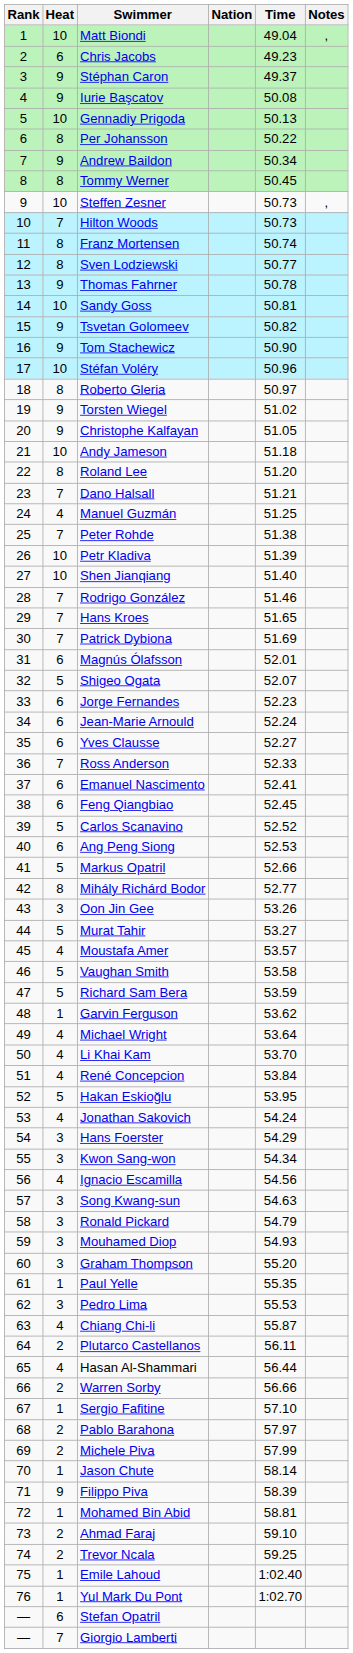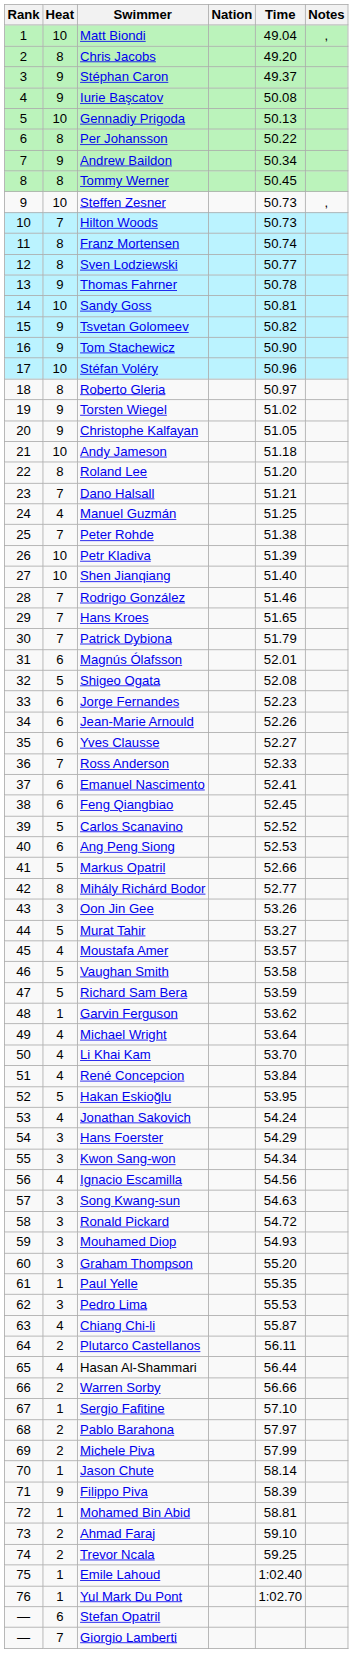 <table class="wikitable sortable" style="text-align:center">
 <tr>
 <th>Rank</th>
 <th>Heat</th>
 <th>Swimmer</th>
 <th>Nation</th>
 <th>Time</th>
 <th>Notes</th>
 </tr>
 <tr bgcolor=#bbf3bb>
 <td>1</td>
 <td>10</td>
 <td align=left><a href='#'>Matt Biondi</a></td>
 <td align=left></td>
 <td>49.04</td>
 <td>, </td>
 </tr>
 <tr bgcolor=#bbf3bb>
 <td>2</td>
-<td>6</td>
+<td>8</td>
 <td align=left><a href='#'>Chris Jacobs</a></td>
 <td align=left></td>
-<td>49.23</td>
+<td>49.20</td>
 <td></td>
 </tr>
 <tr bgcolor=#bbf3bb>
 <td>3</td>
 <td>9</td>
 <td align=left><a href='#'>Stéphan Caron</a></td>
 <td align=left></td>
 <td>49.37</td>
 <td></td>
 </tr>
 <tr bgcolor=#bbf3bb>
 <td>4</td>
 <td>9</td>
 <td align=left><a href='#'>Iurie Başcatov</a></td>
 <td align=left></td>
 <td>50.08</td>
 <td></td>
 </tr>
 <tr bgcolor=#bbf3bb>
 <td>5</td>
 <td>10</td>
 <td align=left><a href='#'>Gennadiy Prigoda</a></td>
 <td align=left></td>
 <td>50.13</td>
 <td></td>
 </tr>
 <tr bgcolor=#bbf3bb>
 <td>6</td>
 <td>8</td>
 <td align=left><a href='#'>Per Johansson</a></td>
 <td align=left></td>
 <td>50.22</td>
 <td></td>
 </tr>
 <tr bgcolor=#bbf3bb>
 <td>7</td>
 <td>9</td>
 <td align=left><a href='#'>Andrew Baildon</a></td>
 <td align=left></td>
 <td>50.34</td>
 <td></td>
 </tr>
 <tr bgcolor=#bbf3bb>
 <td>8</td>
 <td>8</td>
 <td align=left><a href='#'>Tommy Werner</a></td>
 <td align=left></td>
 <td>50.45</td>
 <td></td>
 </tr>
 <tr>
 <td>9</td>
 <td>10</td>
 <td align=left><a href='#'>Steffen Zesner</a></td>
 <td align=left></td>
 <td>50.73</td>
 <td>, </td>
 </tr>
 <tr bgcolor=bbf3ff>
 <td>10</td>
 <td>7</td>
 <td align=left><a href='#'>Hilton Woods</a></td>
 <td align=left></td>
 <td>50.73</td>
 <td></td>
 </tr>
 <tr bgcolor=bbf3ff>
 <td>11</td>
 <td>8</td>
 <td align=left><a href='#'>Franz Mortensen</a></td>
 <td align=left></td>
 <td>50.74</td>
 <td></td>
 </tr>
 <tr bgcolor=bbf3ff>
 <td>12</td>
 <td>8</td>
 <td align=left><a href='#'>Sven Lodziewski</a></td>
 <td align=left></td>
 <td>50.77</td>
 <td></td>
 </tr>
 <tr bgcolor=bbf3ff>
 <td>13</td>
 <td>9</td>
 <td align=left><a href='#'>Thomas Fahrner</a></td>
 <td align=left></td>
 <td>50.78</td>
 <td></td>
 </tr>
 <tr bgcolor=bbf3ff>
 <td>14</td>
 <td>10</td>
 <td align=left><a href='#'>Sandy Goss</a></td>
 <td align=left></td>
 <td>50.81</td>
 <td></td>
 </tr>
 <tr bgcolor=bbf3ff>
 <td>15</td>
 <td>9</td>
 <td align=left><a href='#'>Tsvetan Golomeev</a></td>
 <td align=left></td>
 <td>50.82</td>
 <td></td>
 </tr>
 <tr bgcolor=bbf3ff>
 <td>16</td>
 <td>9</td>
 <td align=left><a href='#'>Tom Stachewicz</a></td>
 <td align=left></td>
 <td>50.90</td>
 <td></td>
 </tr>
 <tr bgcolor=bbf3ff>
 <td>17</td>
 <td>10</td>
 <td align=left><a href='#'>Stéfan Voléry</a></td>
 <td align=left></td>
 <td>50.96</td>
 <td></td>
 </tr>
 <tr>
 <td>18</td>
 <td>8</td>
 <td align=left><a href='#'>Roberto Gleria</a></td>
 <td align=left></td>
 <td>50.97</td>
 <td></td>
 </tr>
 <tr>
 <td>19</td>
 <td>9</td>
 <td align=left><a href='#'>Torsten Wiegel</a></td>
 <td align=left></td>
 <td>51.02</td>
 <td></td>
 </tr>
 <tr>
 <td>20</td>
 <td>9</td>
 <td align=left><a href='#'>Christophe Kalfayan</a></td>
 <td align=left></td>
 <td>51.05</td>
 <td></td>
 </tr>
 <tr>
 <td>21</td>
 <td>10</td>
 <td align=left><a href='#'>Andy Jameson</a></td>
 <td align=left></td>
 <td>51.18</td>
 <td></td>
 </tr>
 <tr>
 <td>22</td>
 <td>8</td>
 <td align=left><a href='#'>Roland Lee</a></td>
 <td align=left></td>
 <td>51.20</td>
 <td></td>
 </tr>
 <tr>
 <td>23</td>
 <td>7</td>
 <td align=left><a href='#'>Dano Halsall</a></td>
 <td align=left></td>
 <td>51.21</td>
 <td></td>
 </tr>
 <tr>
 <td>24</td>
 <td>4</td>
 <td align=left><a href='#'>Manuel Guzmán</a></td>
 <td align=left></td>
 <td>51.25</td>
 <td></td>
 </tr>
 <tr>
 <td>25</td>
 <td>7</td>
 <td align=left><a href='#'>Peter Rohde</a></td>
 <td align=left></td>
 <td>51.38</td>
 <td></td>
 </tr>
 <tr>
 <td>26</td>
 <td>10</td>
 <td align=left><a href='#'>Petr Kladiva</a></td>
 <td align=left></td>
 <td>51.39</td>
 <td></td>
 </tr>
 <tr>
 <td>27</td>
 <td>10</td>
 <td align=left><a href='#'>Shen Jianqiang</a></td>
 <td align=left></td>
 <td>51.40</td>
 <td></td>
 </tr>
 <tr>
 <td>28</td>
 <td>7</td>
 <td align=left><a href='#'>Rodrigo González</a></td>
 <td align=left></td>
 <td>51.46</td>
 <td></td>
 </tr>
 <tr>
 <td>29</td>
 <td>7</td>
 <td align=left><a href='#'>Hans Kroes</a></td>
 <td align=left></td>
 <td>51.65</td>
 <td></td>
 </tr>
 <tr>
 <td>30</td>
 <td>7</td>
 <td align=left><a href='#'>Patrick Dybiona</a></td>
 <td align=left></td>
-<td>51.69</td>
+<td>51.79</td>
 <td></td>
 </tr>
 <tr>
 <td>31</td>
 <td>6</td>
 <td align=left><a href='#'>Magnús Ólafsson</a></td>
 <td align=left></td>
 <td>52.01</td>
 <td></td>
 </tr>
 <tr>
 <td>32</td>
 <td>5</td>
 <td align=left><a href='#'>Shigeo Ogata</a></td>
 <td align=left></td>
-<td>52.07</td>
+<td>52.08</td>
 <td></td>
 </tr>
 <tr>
 <td>33</td>
 <td>6</td>
 <td align=left><a href='#'>Jorge Fernandes</a></td>
 <td align=left></td>
 <td>52.23</td>
 <td></td>
 </tr>
 <tr>
 <td>34</td>
 <td>6</td>
 <td align=left><a href='#'>Jean-Marie Arnould</a></td>
 <td align=left></td>
-<td>52.24</td>
+<td>52.26</td>
 <td></td>
 </tr>
 <tr>
 <td>35</td>
 <td>6</td>
 <td align=left><a href='#'>Yves Clausse</a></td>
 <td align=left></td>
 <td>52.27</td>
 <td></td>
 </tr>
 <tr>
 <td>36</td>
 <td>7</td>
 <td align=left><a href='#'>Ross Anderson</a></td>
 <td align=left></td>
 <td>52.33</td>
 <td></td>
 </tr>
 <tr>
 <td>37</td>
 <td>6</td>
 <td align=left><a href='#'>Emanuel Nascimento</a></td>
 <td align=left></td>
 <td>52.41</td>
 <td></td>
 </tr>
 <tr>
 <td>38</td>
 <td>6</td>
 <td align=left><a href='#'>Feng Qiangbiao</a></td>
 <td align=left></td>
 <td>52.45</td>
 <td></td>
 </tr>
 <tr>
 <td>39</td>
 <td>5</td>
 <td align=left><a href='#'>Carlos Scanavino</a></td>
 <td align=left></td>
 <td>52.52</td>
 <td></td>
 </tr>
 <tr>
 <td>40</td>
 <td>6</td>
 <td align=left><a href='#'>Ang Peng Siong</a></td>
 <td align=left></td>
 <td>52.53</td>
 <td></td>
 </tr>
 <tr>
 <td>41</td>
 <td>5</td>
 <td align=left><a href='#'>Markus Opatril</a></td>
 <td align=left></td>
 <td>52.66</td>
 <td></td>
 </tr>
 <tr>
 <td>42</td>
 <td>8</td>
 <td align=left><a href='#'>Mihály Richárd Bodor</a></td>
 <td align=left></td>
 <td>52.77</td>
 <td></td>
 </tr>
 <tr>
 <td>43</td>
 <td>3</td>
 <td align=left><a href='#'>Oon Jin Gee</a></td>
 <td align=left></td>
 <td>53.26</td>
 <td></td>
 </tr>
 <tr>
 <td>44</td>
 <td>5</td>
 <td align=left><a href='#'>Murat Tahir</a></td>
 <td align=left></td>
 <td>53.27</td>
 <td></td>
 </tr>
 <tr>
 <td>45</td>
 <td>4</td>
 <td align=left><a href='#'>Moustafa Amer</a></td>
 <td align=left></td>
 <td>53.57</td>
 <td></td>
 </tr>
 <tr>
 <td>46</td>
 <td>5</td>
 <td align=left><a href='#'>Vaughan Smith</a></td>
 <td align=left></td>
 <td>53.58</td>
 <td></td>
 </tr>
 <tr>
 <td>47</td>
 <td>5</td>
 <td align=left><a href='#'>Richard Sam Bera</a></td>
 <td align=left></td>
 <td>53.59</td>
 <td></td>
 </tr>
 <tr>
 <td>48</td>
 <td>1</td>
 <td align=left><a href='#'>Garvin Ferguson</a></td>
 <td align=left></td>
 <td>53.62</td>
 <td></td>
 </tr>
 <tr>
 <td>49</td>
 <td>4</td>
 <td align=left><a href='#'>Michael Wright</a></td>
 <td align=left></td>
 <td>53.64</td>
 <td></td>
 </tr>
 <tr>
 <td>50</td>
 <td>4</td>
 <td align=left><a href='#'>Li Khai Kam</a></td>
 <td align=left></td>
 <td>53.70</td>
 <td></td>
 </tr>
 <tr>
 <td>51</td>
 <td>4</td>
 <td align=left><a href='#'>René Concepcion</a></td>
 <td align=left></td>
 <td>53.84</td>
 <td></td>
 </tr>
 <tr>
 <td>52</td>
 <td>5</td>
 <td align=left><a href='#'>Hakan Eskioğlu</a></td>
 <td align=left></td>
 <td>53.95</td>
 <td></td>
 </tr>
 <tr>
 <td>53</td>
 <td>4</td>
 <td align=left><a href='#'>Jonathan Sakovich</a></td>
 <td align=left></td>
 <td>54.24</td>
 <td></td>
 </tr>
 <tr>
 <td>54</td>
 <td>3</td>
 <td align=left><a href='#'>Hans Foerster</a></td>
 <td align=left></td>
 <td>54.29</td>
 <td></td>
 </tr>
 <tr>
 <td>55</td>
 <td>3</td>
 <td align=left><a href='#'>Kwon Sang-won</a></td>
 <td align=left></td>
 <td>54.34</td>
 <td></td>
 </tr>
 <tr>
 <td>56</td>
 <td>4</td>
 <td align=left><a href='#'>Ignacio Escamilla</a></td>
 <td align=left></td>
 <td>54.56</td>
 <td></td>
 </tr>
 <tr>
 <td>57</td>
 <td>3</td>
 <td align=left><a href='#'>Song Kwang-sun</a></td>
 <td align=left></td>
 <td>54.63</td>
 <td></td>
 </tr>
 <tr>
 <td>58</td>
 <td>3</td>
 <td align=left><a href='#'>Ronald Pickard</a></td>
 <td align=left></td>
-<td>54.79</td>
+<td>54.72</td>
 <td></td>
 </tr>
 <tr>
 <td>59</td>
 <td>3</td>
 <td align=left><a href='#'>Mouhamed Diop</a></td>
 <td align=left></td>
 <td>54.93</td>
 <td></td>
 </tr>
 <tr>
 <td>60</td>
 <td>3</td>
 <td align=left><a href='#'>Graham Thompson</a></td>
 <td align=left></td>
 <td>55.20</td>
 <td></td>
 </tr>
 <tr>
 <td>61</td>
 <td>1</td>
 <td align=left><a href='#'>Paul Yelle</a></td>
 <td align=left></td>
 <td>55.35</td>
 <td></td>
 </tr>
 <tr>
 <td>62</td>
 <td>3</td>
 <td align=left><a href='#'>Pedro Lima</a></td>
 <td align=left></td>
 <td>55.53</td>
 <td></td>
 </tr>
 <tr>
 <td>63</td>
 <td>4</td>
 <td align=left><a href='#'>Chiang Chi-li</a></td>
 <td align=left></td>
 <td>55.87</td>
 <td></td>
 </tr>
 <tr>
 <td>64</td>
 <td>2</td>
 <td align=left><a href='#'>Plutarco Castellanos</a></td>
 <td align=left></td>
 <td>56.11</td>
 <td></td>
 </tr>
 <tr>
 <td>65</td>
 <td>4</td>
 <td align=left>Hasan Al-Shammari</td>
 <td align=left></td>
 <td>56.44</td>
 <td></td>
 </tr>
 <tr>
 <td>66</td>
 <td>2</td>
 <td align=left><a href='#'>Warren Sorby</a></td>
 <td align=left></td>
 <td>56.66</td>
 <td></td>
 </tr>
 <tr>
 <td>67</td>
 <td>1</td>
 <td align=left><a href='#'>Sergio Fafitine</a></td>
 <td align=left></td>
 <td>57.10</td>
 <td></td>
 </tr>
 <tr>
 <td>68</td>
 <td>2</td>
 <td align=left><a href='#'>Pablo Barahona</a></td>
 <td align=left></td>
 <td>57.97</td>
 <td></td>
 </tr>
 <tr>
 <td>69</td>
 <td>2</td>
 <td align=left><a href='#'>Michele Piva</a></td>
 <td align=left></td>
 <td>57.99</td>
 <td></td>
 </tr>
 <tr>
 <td>70</td>
 <td>1</td>
 <td align=left><a href='#'>Jason Chute</a></td>
 <td align=left></td>
 <td>58.14</td>
 <td></td>
 </tr>
 <tr>
 <td>71</td>
 <td>9</td>
 <td align=left><a href='#'>Filippo Piva</a></td>
 <td align=left></td>
 <td>58.39</td>
 <td></td>
 </tr>
 <tr>
 <td>72</td>
 <td>1</td>
 <td align=left><a href='#'>Mohamed Bin Abid</a></td>
 <td align=left></td>
 <td>58.81</td>
 <td></td>
 </tr>
 <tr>
 <td>73</td>
 <td>2</td>
 <td align=left><a href='#'>Ahmad Faraj</a></td>
 <td align=left></td>
 <td>59.10</td>
 <td></td>
 </tr>
 <tr>
 <td>74</td>
 <td>2</td>
 <td align=left><a href='#'>Trevor Ncala</a></td>
 <td align=left></td>
 <td>59.25</td>
 <td></td>
 </tr>
 <tr>
 <td>75</td>
 <td>1</td>
 <td align=left><a href='#'>Emile Lahoud</a></td>
 <td align=left></td>
 <td data-sort-value=62.40>1:02.40</td>
 <td></td>
 </tr>
 <tr>
 <td>76</td>
 <td>1</td>
 <td align=left><a href='#'>Yul Mark Du Pont</a></td>
 <td align=left></td>
 <td data-sort-value=62.70>1:02.70</td>
 <td></td>
 </tr>
 <tr>
 <td data-sort-value=77>—</td>
 <td>6</td>
 <td align=left><a href='#'>Stefan Opatril</a></td>
 <td align=left></td>
 <td></td>
 <td></td>
 </tr>
 <tr>
 <td data-sort-value=78>—</td>
 <td>7</td>
 <td align=left><a href='#'>Giorgio Lamberti</a></td>
 <td align=left></td>
 <td></td>
 <td></td>
 </tr>
 </table>
